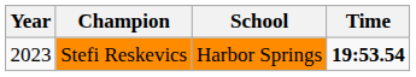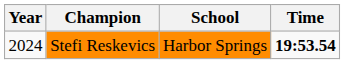 <table class=wikitable>
 <tr>
 <th>Year</th>
 <th>Champion</th>
 <th>School</th>
 <th>Time</th>
 </tr>
 <tr>
-<td>2023</td>
+<td>2024</td>
 <td !align=center style="background:darkorange;color:black">Stefi Reskevics</td>
 <td !align=center style="background:darkorange;color:black">Harbor Springs</td>
 <td><strong>19:53.54</strong></td>
 </tr>
 </table>
